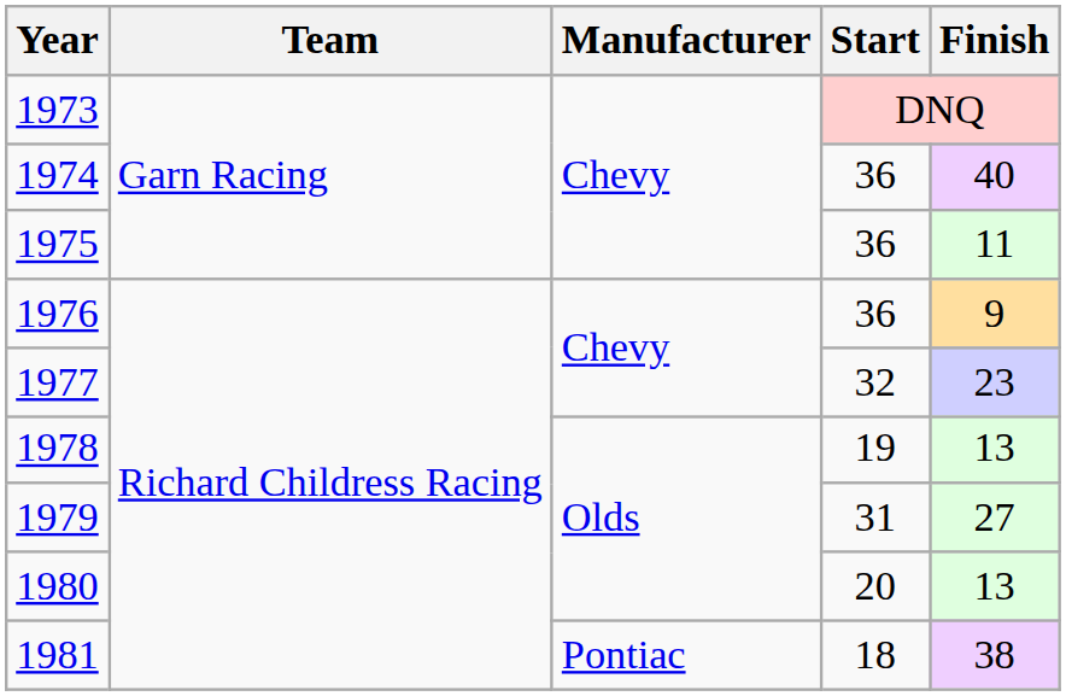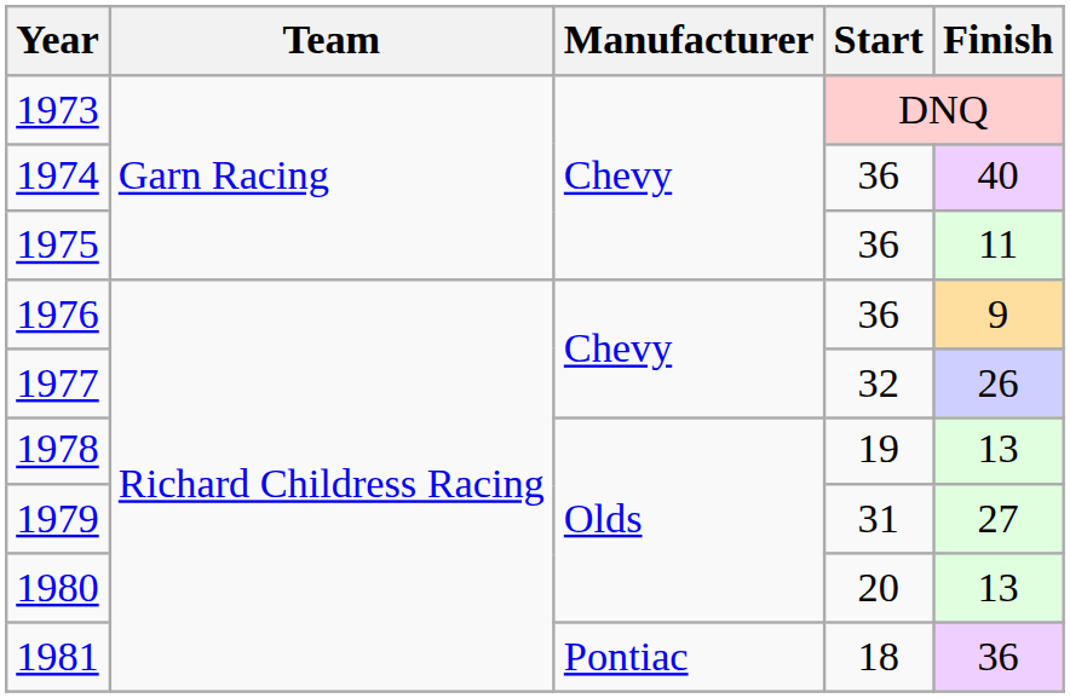 <table class="wikitable" style="font-size: 90%;">
 <tr>
 <th>Year</th>
 <th>Team</th>
 <th>Manufacturer</th>
 <th>Start</th>
 <th>Finish</th>
 </tr>
 <tr>
 <td><a href='#'>1973</a></td>
 <td rowspan=3><a href='#'>Garn Racing</a></td>
 <td rowspan=3><a href='#'>Chevy</a></td>
 <td colspan=2 align=center style="background:#FFCFCF;">DNQ</td>
 </tr>
 <tr>
 <td><a href='#'>1974</a></td>
 <td align=center>36</td>
 <td align=center style="background:#EFCFFF;">40</td>
 </tr>
 <tr>
 <td><a href='#'>1975</a></td>
 <td align=center>36</td>
 <td align=center style="background:#DFFFDF;">11</td>
 </tr>
 <tr>
 <td><a href='#'>1976</a></td>
 <td rowspan=6><a href='#'>Richard Childress Racing</a></td>
 <td rowspan=2><a href='#'>Chevy</a></td>
 <td align=center>36</td>
 <td align=center style="background:#FFDF9F;">9</td>
 </tr>
 <tr>
 <td><a href='#'>1977</a></td>
 <td align=center>32</td>
-<td align=center style="background:#CFCFFF;">23</td>
+<td align=center style="background:#CFCFFF;">26</td>
 </tr>
 <tr>
 <td><a href='#'>1978</a></td>
 <td rowspan=3><a href='#'>Olds</a></td>
 <td align=center>19</td>
 <td align=center style="background:#DFFFDF;">13</td>
 </tr>
 <tr>
 <td><a href='#'>1979</a></td>
 <td align=center>31</td>
 <td align=center style="background:#DFFFDF;">27</td>
 </tr>
 <tr>
 <td><a href='#'>1980</a></td>
 <td align=center>20</td>
 <td align=center style="background:#DFFFDF;">13</td>
 </tr>
 <tr>
 <td><a href='#'>1981</a></td>
 <td><a href='#'>Pontiac</a></td>
 <td align=center>18</td>
-<td align=center style="background:#EFCFFF;">38</td>
+<td align=center style="background:#EFCFFF;">36</td>
 </tr>
 </table>
